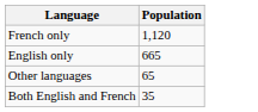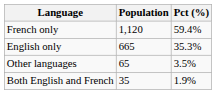 <table class="wikitable">
 <tr>
 <th>Language</th>
 <th>Population</th>
+<th>Pct (%)</th>
 </tr>
 <tr>
 <td>French only</td>
 <td>1,120</td>
+<td>59.4%</td>
 </tr>
 <tr>
 <td>English only</td>
 <td>665</td>
+<td>35.3%</td>
 </tr>
 <tr>
 <td>Other languages</td>
 <td>65</td>
+<td>3.5%</td>
 </tr>
 <tr>
 <td>Both English and French</td>
 <td>35</td>
+<td>1.9%</td>
 </tr>
 </table>
